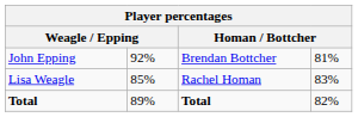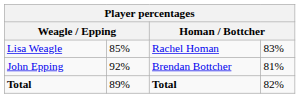 <table class="wikitable">
 <tr>
 <th colspan=4 width=400>Player percentages</th>
 </tr>
 <tr>
 <th colspan=2 width=200 style="white-space:nowrap;"> Weagle / Epping</th>
 <th colspan=2 width=200 style="white-space:nowrap;"> Homan / Bottcher</th>
 </tr>
 <tr>
+<td><a href='#'>Lisa Weagle</a></td>
+<td>85%</td>
+<td><a href='#'>Rachel Homan</a></td>
+<td>83%</td>
+</tr>
+<tr>
 <td><a href='#'>John Epping</a></td>
 <td>92%</td>
 <td><a href='#'>Brendan Bottcher</a></td>
 <td>81%</td>
-</tr>
-<tr>
-<td><a href='#'>Lisa Weagle</a></td>
-<td>85%</td>
-<td><a href='#'>Rachel Homan</a></td>
-<td>83%</td>
 </tr>
 <tr>
 <td><strong>Total</strong></td>
 <td>89%</td>
 <td><strong>Total</strong></td>
 <td>82%</td>
 </tr>
 </table>
